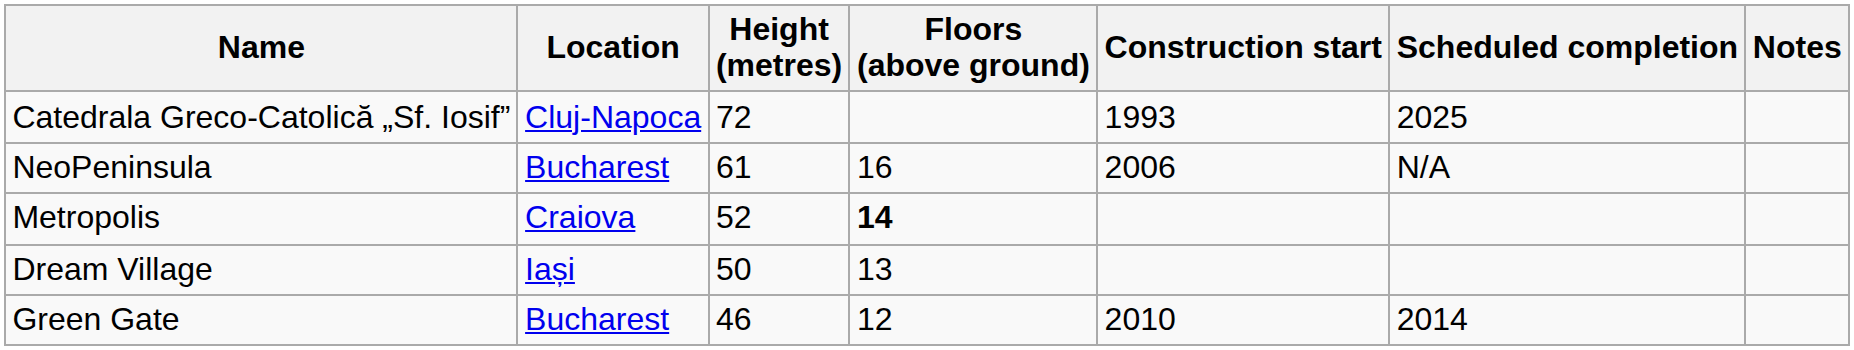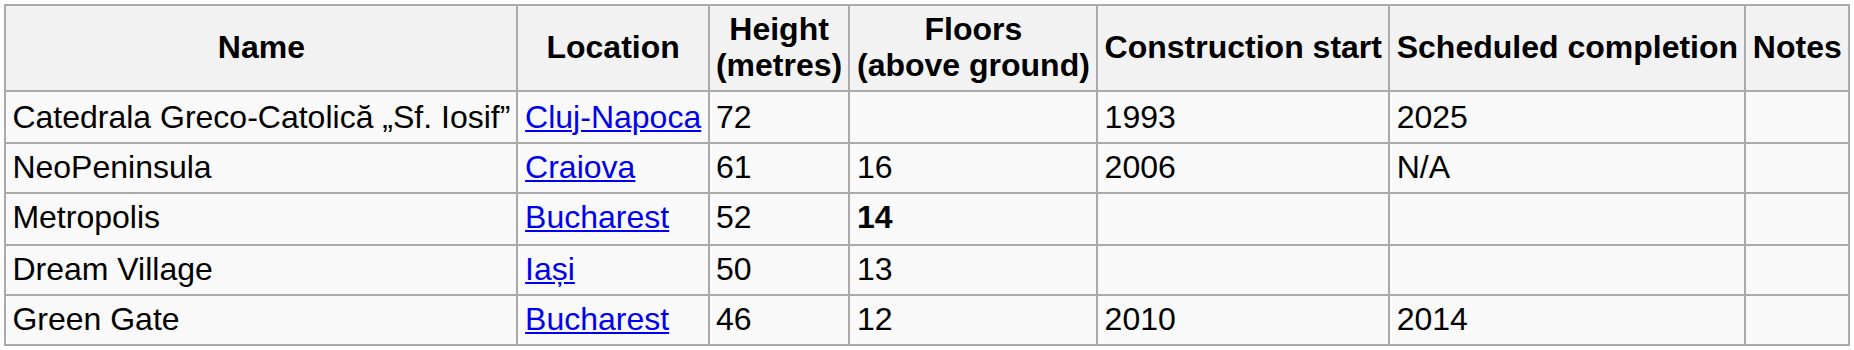 <table class="wikitable sortable">
 <tr>
 <th>Name</th>
 <th>Location</th>
 <th>Height<br>(metres)</th>
 <th>Floors<br>(above ground)</th>
 <th>Construction start</th>
 <th>Scheduled completion</th>
 <th>Notes</th>
 </tr>
 <tr>
 <td>Catedrala Greco-Catolică „Sf. Iosif”</td>
 <td><a href='#'>Cluj-Napoca</a></td>
 <td>72</td>
 <td></td>
 <td>1993</td>
 <td>2025</td>
 <td></td>
 </tr>
 <tr>
 <td>NeoPeninsula</td>
-<td><a href='#'>Bucharest</a></td>
+<td><a href='#'>Craiova</a></td>
 <td>61</td>
 <td>16</td>
 <td>2006</td>
 <td>N/A</td>
 <td></td>
 </tr>
 <tr>
 <td>Metropolis</td>
-<td><a href='#'>Craiova</a></td>
+<td><a href='#'>Bucharest</a></td>
 <td>52</td>
 <td><strong>14</strong></td>
 <td></td>
 <td></td>
 <td></td>
 </tr>
 <tr>
 <td>Dream Village</td>
 <td><a href='#'>Iași</a></td>
 <td>50</td>
 <td>13</td>
 <td></td>
 <td></td>
 <td></td>
 </tr>
 <tr>
 <td>Green Gate</td>
 <td><a href='#'>Bucharest</a></td>
 <td>46</td>
 <td>12</td>
 <td>2010</td>
 <td>2014 </td>
 <td></td>
 </tr>
 </table>
